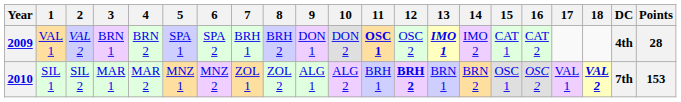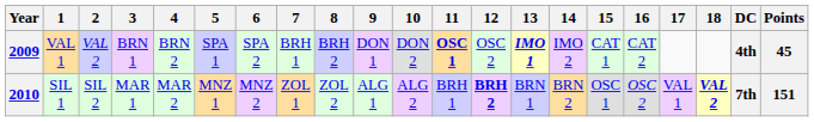 <table class="wikitable" style="text-align:center; font-size:90%">
 <tr>
 <th>Year</th>
 <th>1</th>
 <th>2</th>
 <th>3</th>
 <th>4</th>
 <th>5</th>
 <th>6</th>
 <th>7</th>
 <th>8</th>
 <th>9</th>
 <th>10</th>
 <th>11</th>
 <th>12</th>
 <th>13</th>
 <th>14</th>
 <th>15</th>
 <th>16</th>
 <th>17</th>
 <th>18</th>
 <th>DC</th>
 <th>Points</th>
 </tr>
 <tr>
 <th><a href='#'>2009</a></th>
 <td style="background:#FFDF9F;"><a href='#'>VAL<br>1</a><br></td>
 <td style="background:#CFCFFF;"><em><a href='#'>VAL<br>2</a></em><br></td>
 <td style="background:#EFCFFF;"><a href='#'>BRN<br>1</a><br></td>
 <td style="background:#DFFFDF;"><a href='#'>BRN<br>2</a><br></td>
 <td style="background:#CFCFFF;"><a href='#'>SPA<br>1</a><br></td>
 <td style="background:#DFFFDF;"><a href='#'>SPA<br>2</a><br></td>
 <td style="background:#DFFFDF;"><a href='#'>BRH<br>1</a><br></td>
 <td style="background:#CFCFFF;"><a href='#'>BRH<br>2</a><br></td>
 <td style="background:#EFCFFF;"><a href='#'>DON<br>1</a><br></td>
 <td style="background:#DFDFDF;"><a href='#'>DON<br>2</a><br></td>
 <td style="background:#FFDF9F;"><strong><a href='#'>OSC<br>1</a><br></strong></td>
 <td style="background:#DFFFDF;"><a href='#'>OSC<br>2</a><br></td>
 <td style="background:#FFFFBF;"><strong><em><a href='#'>IMO<br>1</a></em></strong><br></td>
 <td style="background:#EFCFFF;"><a href='#'>IMO<br>2</a><br></td>
 <td style="background:#DFFFDF;"><a href='#'>CAT<br>1</a><br></td>
 <td style="background:#DFFFDF;"><a href='#'>CAT<br>2</a><br></td>
 <td></td>
 <td></td>
 <th>4th</th>
-<th>28</th>
+<th>45</th>
 </tr>
 <tr>
 <th><a href='#'>2010</a></th>
 <td style="background:#DFFFDF;"><a href='#'>SIL<br>1</a><br></td>
 <td style="background:#DFFFDF;"><a href='#'>SIL<br>2</a><br></td>
 <td style="background:#DFFFDF;"><a href='#'>MAR<br>1</a><br></td>
 <td style="background:#DFFFDF;"><a href='#'>MAR<br>2</a><br></td>
 <td style="background:#FFDF9F;"><a href='#'>MNZ<br>1</a><br></td>
 <td style="background:#EFCFFF;"><a href='#'>MNZ<br>2</a><br></td>
 <td style="background:#FFDF9F;"><a href='#'>ZOL<br>1</a><br></td>
 <td style="background:#DFFFDF;"><a href='#'>ZOL<br>2</a><br></td>
 <td style="background:#DFFFDF;"><a href='#'>ALG<br>1</a><br></td>
 <td style="background:#EFCFFF;"><a href='#'>ALG<br>2</a><br></td>
 <td style="background:#CFCFFF;"><a href='#'>BRH<br>1</a><br></td>
 <td style="background:#EFCFFF;"><strong><a href='#'>BRH<br>2</a></strong><br></td>
 <td style="background:#CFCFFF;"><a href='#'>BRN<br>1</a><br></td>
 <td style="background:#FFDF9F;"><a href='#'>BRN<br>2</a><br></td>
 <td style="background:#DFDFDF;"><a href='#'>OSC<br>1</a><br></td>
 <td style="background:#DFDFDF;"><a href='#'><em>OSC<br>2</em></a><br></td>
 <td style="background:#EFCFFF;"><a href='#'>VAL<br>1</a><br></td>
 <td style="background:#FFFFBF;"><strong><em><a href='#'>VAL<br>2</a></em></strong><br></td>
 <th>7th</th>
-<th>153</th>
+<th>151</th>
 </tr>
 </table>
